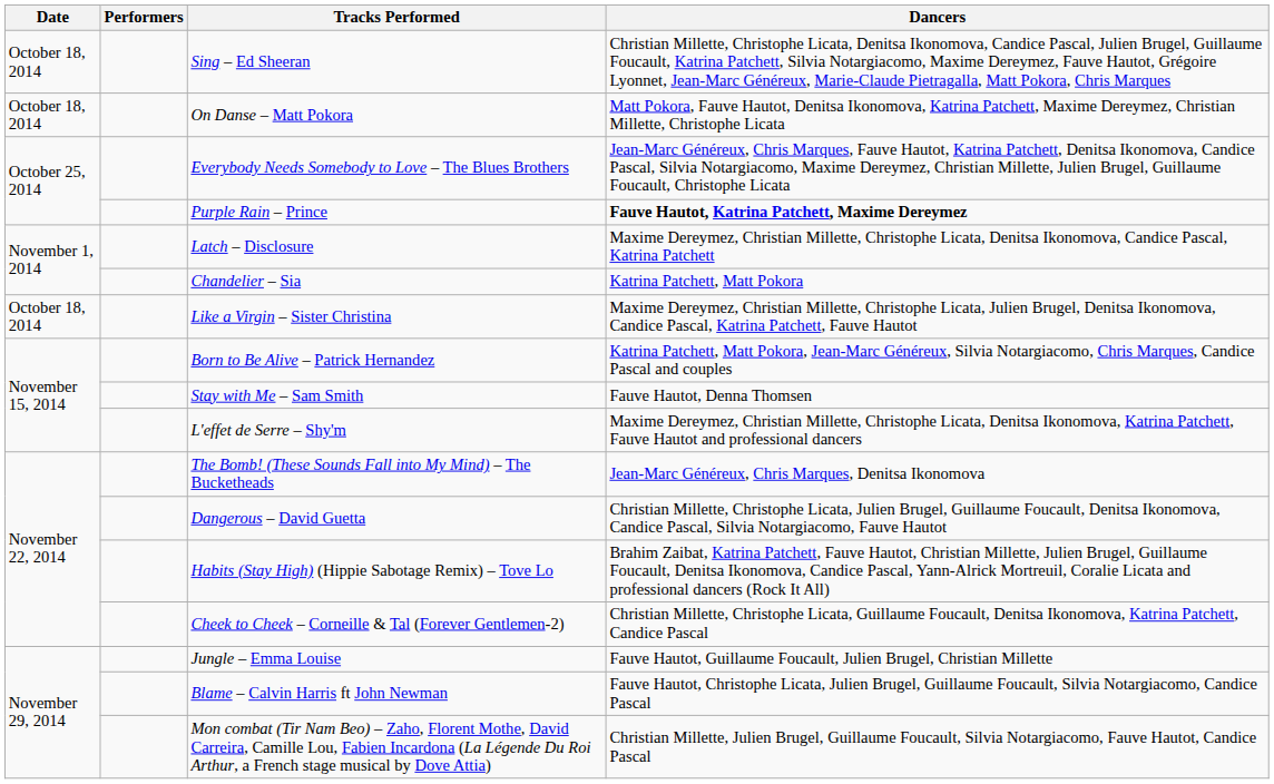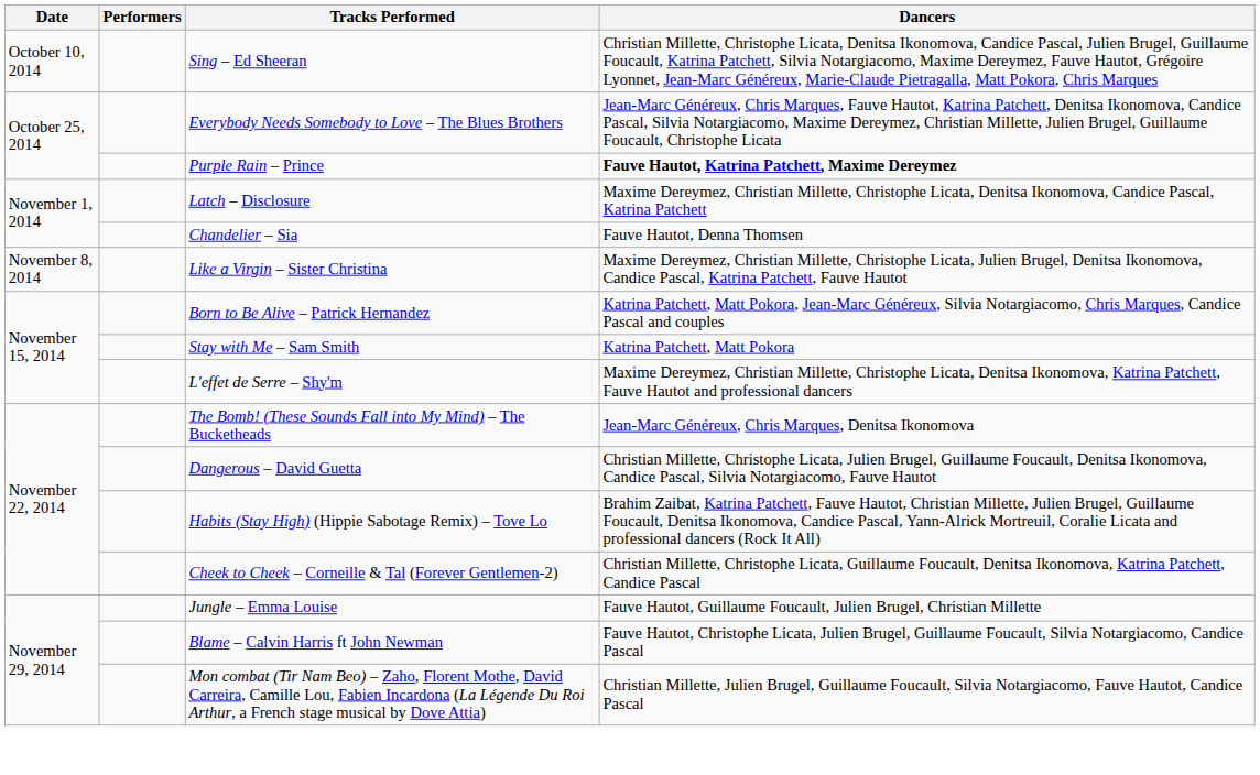 <table class="wikitable">
 <tr>
 <th>Date</th>
 <th>Performers</th>
 <th>Tracks Performed</th>
 <th>Dancers</th>
 </tr>
 <tr>
-<td>October 18, 2014</td>
+<td>October 10, 2014</td>
 <td></td>
 <td><em><a href='#'>Sing</a></em> – <a href='#'>Ed Sheeran</a></td>
 <td>Christian Millette, Christophe Licata, Denitsa Ikonomova, Candice Pascal, Julien Brugel, Guillaume Foucault, <a href='#'>Katrina Patchett</a>, Silvia Notargiacomo, Maxime Dereymez, Fauve Hautot, Grégoire Lyonnet, <a href='#'>Jean-Marc Généreux</a>, <a href='#'>Marie-Claude Pietragalla</a>, <a href='#'>Matt Pokora</a>, <a href='#'>Chris Marques</a></td>
-</tr>
-<tr>
-<td>October 18, 2014</td>
-<td></td>
-<td><em>On Danse</em> – <a href='#'>Matt Pokora</a></td>
-<td><a href='#'>Matt Pokora</a>, Fauve Hautot, Denitsa Ikonomova, <a href='#'>Katrina Patchett</a>, Maxime Dereymez, Christian Millette, Christophe Licata</td>
 </tr>
 <tr>
 <td rowspan="2">October 25, 2014</td>
 <td></td>
 <td><em><a href='#'>Everybody Needs Somebody to Love</a></em> – <a href='#'>The Blues Brothers</a></td>
 <td><a href='#'>Jean-Marc Généreux</a>, <a href='#'>Chris Marques</a>, Fauve Hautot, <a href='#'>Katrina Patchett</a>, Denitsa Ikonomova, Candice Pascal, Silvia Notargiacomo, Maxime Dereymez, Christian Millette, Julien Brugel, Guillaume Foucault, Christophe Licata</td>
 </tr>
 <tr>
 <td></td>
 <td><em><a href='#'>Purple Rain</a></em> – <a href='#'>Prince</a></td>
 <td><strong>Fauve Hautot, <a href='#'>Katrina Patchett</a>, Maxime Dereymez</strong></td>
 </tr>
 <tr>
 <td rowspan="2">November 1, 2014</td>
 <td></td>
 <td><em><a href='#'>Latch</a></em> – <a href='#'>Disclosure</a></td>
 <td>Maxime Dereymez, Christian Millette, Christophe Licata, Denitsa Ikonomova, Candice Pascal, <a href='#'>Katrina Patchett</a></td>
 </tr>
 <tr>
 <td></td>
 <td><em><a href='#'>Chandelier</a></em> – <a href='#'>Sia</a></td>
-<td><a href='#'>Katrina Patchett</a>, <a href='#'>Matt Pokora</a></td>
+<td>Fauve Hautot, Denna Thomsen</td>
 </tr>
 <tr>
-<td>October 18, 2014</td>
+<td>November 8, 2014</td>
 <td></td>
 <td><em><a href='#'>Like a Virgin</a></em> – <a href='#'>Sister Christina</a></td>
 <td>Maxime Dereymez, Christian Millette, Christophe Licata, Julien Brugel, Denitsa Ikonomova, Candice Pascal, <a href='#'>Katrina Patchett</a>, Fauve Hautot</td>
 </tr>
 <tr>
 <td rowspan="3">November 15, 2014</td>
 <td></td>
 <td><em><a href='#'>Born to Be Alive</a></em> – <a href='#'>Patrick Hernandez</a></td>
 <td><a href='#'>Katrina Patchett</a>, <a href='#'>Matt Pokora</a>, <a href='#'>Jean-Marc Généreux</a>, Silvia Notargiacomo, <a href='#'>Chris Marques</a>, Candice Pascal and couples</td>
 </tr>
 <tr>
 <td></td>
 <td><em><a href='#'>Stay with Me</a></em> – <a href='#'>Sam Smith</a></td>
-<td>Fauve Hautot, Denna Thomsen</td>
+<td><a href='#'>Katrina Patchett</a>, <a href='#'>Matt Pokora</a></td>
 </tr>
 <tr>
 <td></td>
 <td><em>L'effet de Serre</em> – <a href='#'>Shy'm</a></td>
 <td>Maxime Dereymez, Christian Millette, Christophe Licata, Denitsa Ikonomova, <a href='#'>Katrina Patchett</a>, Fauve Hautot and professional dancers</td>
 </tr>
 <tr>
 <td rowspan="4">November 22, 2014</td>
 <td></td>
 <td><em><a href='#'>The Bomb! (These Sounds Fall into My Mind)</a></em> – <a href='#'>The Bucketheads</a></td>
 <td><a href='#'>Jean-Marc Généreux</a>, <a href='#'>Chris Marques</a>, Denitsa Ikonomova</td>
 </tr>
 <tr>
 <td></td>
 <td><em><a href='#'>Dangerous</a></em> – <a href='#'>David Guetta</a></td>
 <td>Christian Millette, Christophe Licata, Julien Brugel, Guillaume Foucault, Denitsa Ikonomova, Candice Pascal, Silvia Notargiacomo, Fauve Hautot</td>
 </tr>
 <tr>
 <td></td>
 <td><em><a href='#'>Habits (Stay High)</a></em> (Hippie Sabotage Remix) – <a href='#'>Tove Lo</a></td>
 <td>Brahim Zaibat, <a href='#'>Katrina Patchett</a>, Fauve Hautot, Christian Millette, Julien Brugel, Guillaume Foucault, Denitsa Ikonomova, Candice Pascal, Yann-Alrick Mortreuil, Coralie Licata and professional dancers (Rock It All)</td>
 </tr>
 <tr>
 <td></td>
 <td><em><a href='#'>Cheek to Cheek</a></em> – <a href='#'>Corneille</a> & <a href='#'>Tal</a> (<a href='#'>Forever Gentlemen</a>-2)</td>
 <td>Christian Millette, Christophe Licata, Guillaume Foucault, Denitsa Ikonomova, <a href='#'>Katrina Patchett</a>, Candice Pascal</td>
 </tr>
 <tr>
 <td rowspan="3">November 29, 2014</td>
 <td></td>
 <td><em>Jungle</em> – <a href='#'>Emma Louise</a></td>
 <td>Fauve Hautot, Guillaume Foucault, Julien Brugel, Christian Millette</td>
 </tr>
 <tr>
 <td></td>
 <td><em><a href='#'>Blame</a></em> – <a href='#'>Calvin Harris</a> ft <a href='#'>John Newman</a></td>
 <td>Fauve Hautot, Christophe Licata, Julien Brugel, Guillaume Foucault, Silvia Notargiacomo, Candice Pascal</td>
 </tr>
 <tr>
 <td></td>
 <td><em>Mon combat (Tir Nam Beo)</em> – <a href='#'>Zaho</a>, <a href='#'>Florent Mothe</a>, <a href='#'>David Carreira</a>, Camille Lou, <a href='#'>Fabien Incardona</a> (<em>La Légende Du Roi Arthur</em>, a French stage musical by <a href='#'>Dove Attia</a>)</td>
 <td>Christian Millette, Julien Brugel, Guillaume Foucault, Silvia Notargiacomo, Fauve Hautot, Candice Pascal</td>
 </tr>
 </table>
